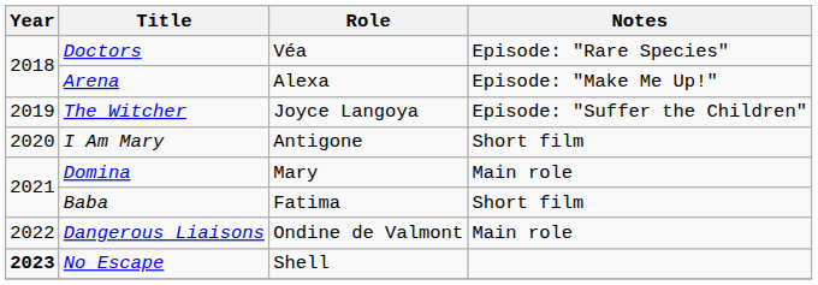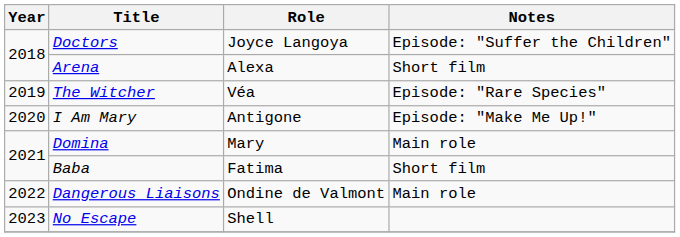 <table class="wikitable plainrowheaders">
 <tr>
 <th>Year</th>
 <th>Title</th>
 <th>Role</th>
 <th>Notes</th>
 </tr>
 <tr>
 <td rowspan="2">2018</td>
 <td><em><a href='#'>Doctors</a></em></td>
-<td>Véa</td>
-<td>Episode: "Rare Species"</td>
+<td>Joyce Langoya</td>
+<td>Episode: "Suffer the Children"</td>
 </tr>
 <tr>
 <td><em><a href='#'>Arena</a></em></td>
 <td>Alexa</td>
-<td>Episode: "Make Me Up!"</td>
+<td>Short film</td>
 </tr>
 <tr>
 <td>2019</td>
 <td><em><a href='#'>The Witcher</a></em></td>
-<td>Joyce Langoya</td>
-<td>Episode: "Suffer the Children"</td>
+<td>Véa</td>
+<td>Episode: "Rare Species"</td>
 </tr>
 <tr>
 <td>2020</td>
 <td><em>I Am Mary</em></td>
 <td>Antigone</td>
-<td>Short film</td>
+<td>Episode: "Make Me Up!"</td>
 </tr>
 <tr>
 <td rowspan="2">2021</td>
 <td><em><a href='#'>Domina</a></em></td>
 <td>Mary</td>
 <td>Main role</td>
 </tr>
 <tr>
 <td><em>Baba</em></td>
 <td>Fatima</td>
 <td>Short film</td>
 </tr>
 <tr>
 <td>2022</td>
 <td><em><a href='#'>Dangerous Liaisons</a></em></td>
 <td>Ondine de Valmont</td>
 <td>Main role</td>
 </tr>
 <tr>
-<td><strong>2023</strong></td>
+<td>2023</td>
 <td><em><a href='#'>No Escape</a></em></td>
 <td>Shell</td>
 <td></td>
 </tr>
 <tr>
 </tr>
 </table>
